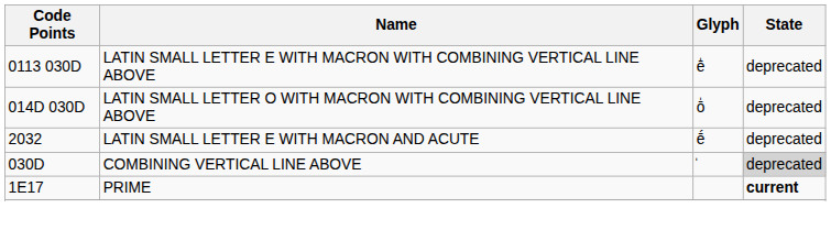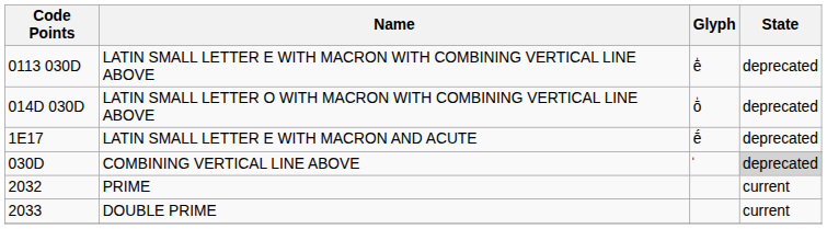 <table class="wikitable zebra mw-collapsible mw-collapsed">
 <tr>
 <th>Code Points</th>
 <th>Name</th>
 <th>Glyph</th>
 <th>State</th>
 </tr>
 <tr class="hintergrundfarbe7" |>
 <td>0113 030D</td>
 <td>LATIN SMALL LETTER E WITH MACRON WITH COMBINING VERTICAL LINE ABOVE</td>
 <td>ē&#x030D;</td>
 <td>deprecated</td>
 </tr>
 <tr class="hintergrundfarbe7"|>
 <td>014D 030D</td>
 <td>LATIN SMALL LETTER O WITH MACRON WITH COMBINING VERTICAL LINE ABOVE</td>
 <td>ō&#x030D;</td>
 <td>deprecated</td>
 </tr>
 <tr class="hintergrundfarbe7"|>
-<td>2032</td>
+<td>1E17</td>
 <td>LATIN SMALL LETTER E WITH MACRON AND ACUTE</td>
 <td>ḗ</td>
 <td>deprecated</td>
 </tr>
 <tr class="hintergrundfarbe7"|>
 <td>030D</td>
 <td>COMBINING VERTICAL LINE ABOVE</td>
 <td>&#x030D;</td>
 <td style="background: lightgrey;">deprecated</td>
 </tr>
 <tr>
-<td>1E17</td>
+<td>2032</td>
 <td>PRIME</td>
 <td></td>
-<td><strong>current</strong></td>
+<td>current</td>
+</tr>
+<tr>
+<td>2033</td>
+<td>DOUBLE PRIME</td>
+<td></td>
+<td>current</td>
 </tr>
 <tr>
 </tr>
 <tr>
 </tr>
 </table>
